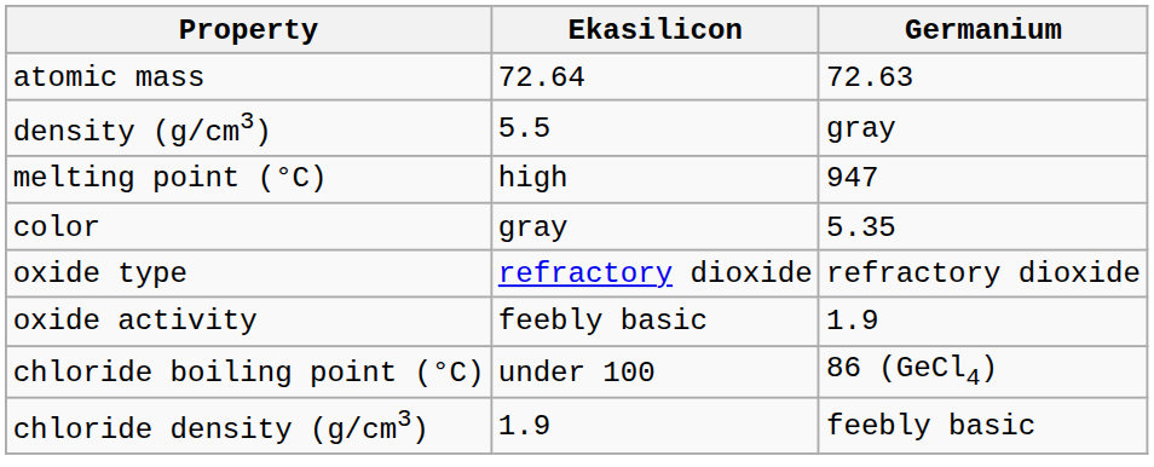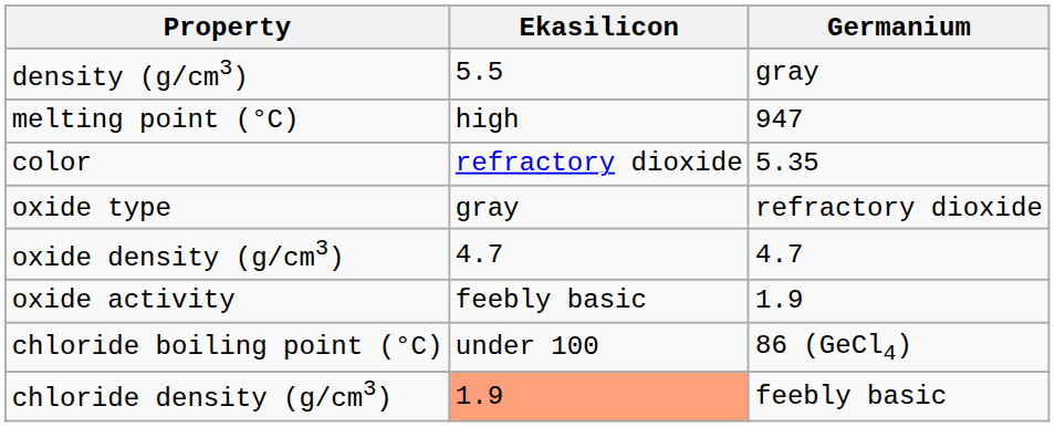 <table class="wikitable">
 <tr>
 <th>Property</th>
 <th>Ekasilicon<br></th>
 <th>Germanium<br></th>
-</tr>
-<tr>
-<td>atomic mass</td>
-<td>72.64</td>
-<td>72.63</td>
 </tr>
 <tr>
 <td>density (g/cm<sup>3</sup>)</td>
 <td>5.5</td>
 <td>gray</td>
 </tr>
 <tr>
 <td>melting point (°C)</td>
 <td>high</td>
 <td>947</td>
 </tr>
 <tr>
 <td>color</td>
-<td>gray</td>
+<td><a href='#'>refractory</a> dioxide</td>
 <td>5.35</td>
 </tr>
 <tr>
 <td>oxide type</td>
-<td><a href='#'>refractory</a> dioxide</td>
+<td>gray</td>
 <td>refractory dioxide</td>
+</tr>
+<tr>
+<td>oxide density (g/cm<sup>3</sup>)</td>
+<td>4.7</td>
+<td>4.7</td>
 </tr>
 <tr>
 <td>oxide activity</td>
 <td>feebly basic</td>
 <td>1.9</td>
 </tr>
 <tr>
 <td>chloride boiling point (°C)</td>
 <td>under 100</td>
 <td>86 (GeCl<sub>4</sub>)</td>
 </tr>
 <tr>
 <td>chloride density (g/cm<sup>3</sup>)</td>
-<td>1.9</td>
+<td style="background: lightsalmon;">1.9</td>
 <td>feebly basic</td>
 </tr>
 </table>
